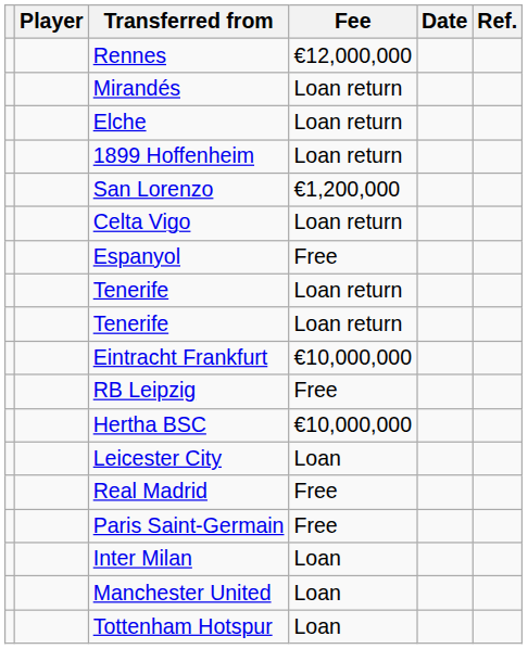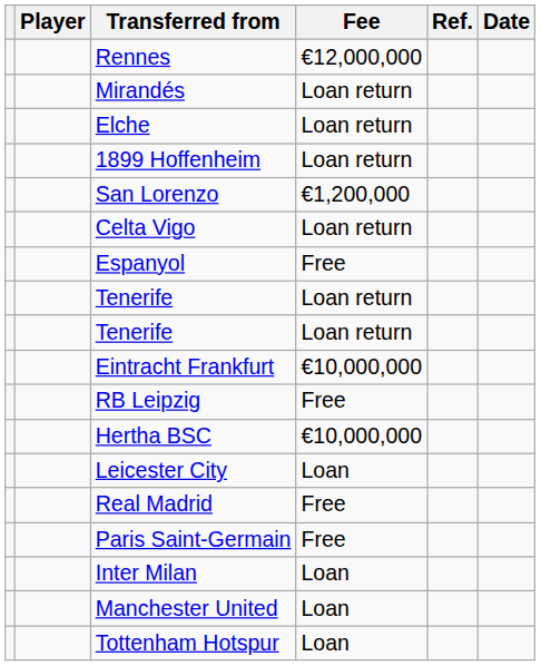 <table class="wikitable plainrowheaders sortable">
 <tr>
 <th></th>
 <th scope="col">Player</th>
 <th>Transferred from</th>
 <th style="width: 65px;">Fee</th>
+<th scope="col">Ref.</th>
 <th scope="col">Date</th>
-<th scope="col">Ref.</th>
 </tr>
 <tr>
 <td align="center"></td>
 <td></td>
 <td> <a href='#'>Rennes</a></td>
 <td>€12,000,000</td>
 <td></td>
 <td></td>
 </tr>
 <tr>
 <td align="center"></td>
 <td></td>
 <td> <a href='#'>Mirandés</a></td>
 <td>Loan return</td>
 <td></td>
 <td></td>
 </tr>
 <tr>
 <td align="center"></td>
 <td></td>
 <td> <a href='#'>Elche</a></td>
 <td>Loan return</td>
 <td></td>
 <td></td>
 </tr>
 <tr>
 <td align="center"></td>
 <td></td>
 <td> <a href='#'>1899 Hoffenheim</a></td>
 <td>Loan return</td>
 <td></td>
 <td></td>
 </tr>
 <tr>
 <td align="center"></td>
 <td></td>
 <td> <a href='#'>San Lorenzo</a></td>
 <td>€1,200,000</td>
 <td></td>
 <td></td>
 </tr>
 <tr>
 <td align="center"></td>
 <td></td>
 <td> <a href='#'>Celta Vigo</a></td>
 <td>Loan return</td>
 <td></td>
 <td></td>
 </tr>
 <tr>
 <td align="center"></td>
 <td></td>
 <td> <a href='#'>Espanyol</a></td>
 <td>Free</td>
 <td></td>
 <td></td>
 </tr>
 <tr>
 <td align="center"></td>
 <td></td>
 <td> <a href='#'>Tenerife</a></td>
 <td>Loan return</td>
 <td></td>
 <td></td>
 </tr>
 <tr>
 <td align="center"></td>
 <td></td>
 <td> <a href='#'>Tenerife</a></td>
 <td>Loan return</td>
 <td></td>
 <td></td>
 </tr>
 <tr>
 <td align="center"></td>
 <td></td>
 <td> <a href='#'>Eintracht Frankfurt</a></td>
 <td>€10,000,000</td>
 <td></td>
 <td></td>
 </tr>
 <tr>
 <td align="center"></td>
 <td></td>
 <td> <a href='#'>RB Leipzig</a></td>
 <td>Free</td>
 <td></td>
 <td></td>
 </tr>
 <tr>
 <td align="center"></td>
 <td></td>
 <td> <a href='#'>Hertha BSC</a></td>
 <td>€10,000,000</td>
 <td></td>
 <td></td>
 </tr>
 <tr>
 <td align="center"></td>
 <td></td>
 <td> <a href='#'>Leicester City</a></td>
 <td>Loan</td>
 <td></td>
 <td></td>
 </tr>
 <tr>
 <td align="center"></td>
 <td></td>
 <td> <a href='#'>Real Madrid</a></td>
 <td>Free</td>
 <td></td>
 <td></td>
 </tr>
 <tr>
 <td align="center"></td>
 <td></td>
 <td> <a href='#'>Paris Saint-Germain</a></td>
 <td>Free</td>
 <td></td>
 <td></td>
 </tr>
 <tr>
 <td align="center"></td>
 <td></td>
 <td> <a href='#'>Inter Milan</a></td>
 <td>Loan</td>
 <td></td>
 <td></td>
 </tr>
 <tr>
 <td align="center"></td>
 <td></td>
 <td> <a href='#'>Manchester United</a></td>
 <td>Loan</td>
 <td></td>
 <td></td>
 </tr>
 <tr>
 <td align="center"></td>
 <td></td>
 <td> <a href='#'>Tottenham Hotspur</a></td>
 <td>Loan</td>
 <td></td>
 <td></td>
 </tr>
 </table>
